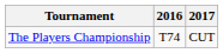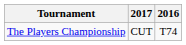 <table class="wikitable" style="font-size:95%;text-align:center;">
 <tr>
 <th>Tournament</th>
+<th>2017</th>
 <th>2016</th>
-<th>2017</th>
 </tr>
 <tr>
 <td align=left><a href='#'>The Players Championship</a></td>
+<td>CUT</td>
 <td>T74</td>
-<td>CUT</td>
 </tr>
 </table>
